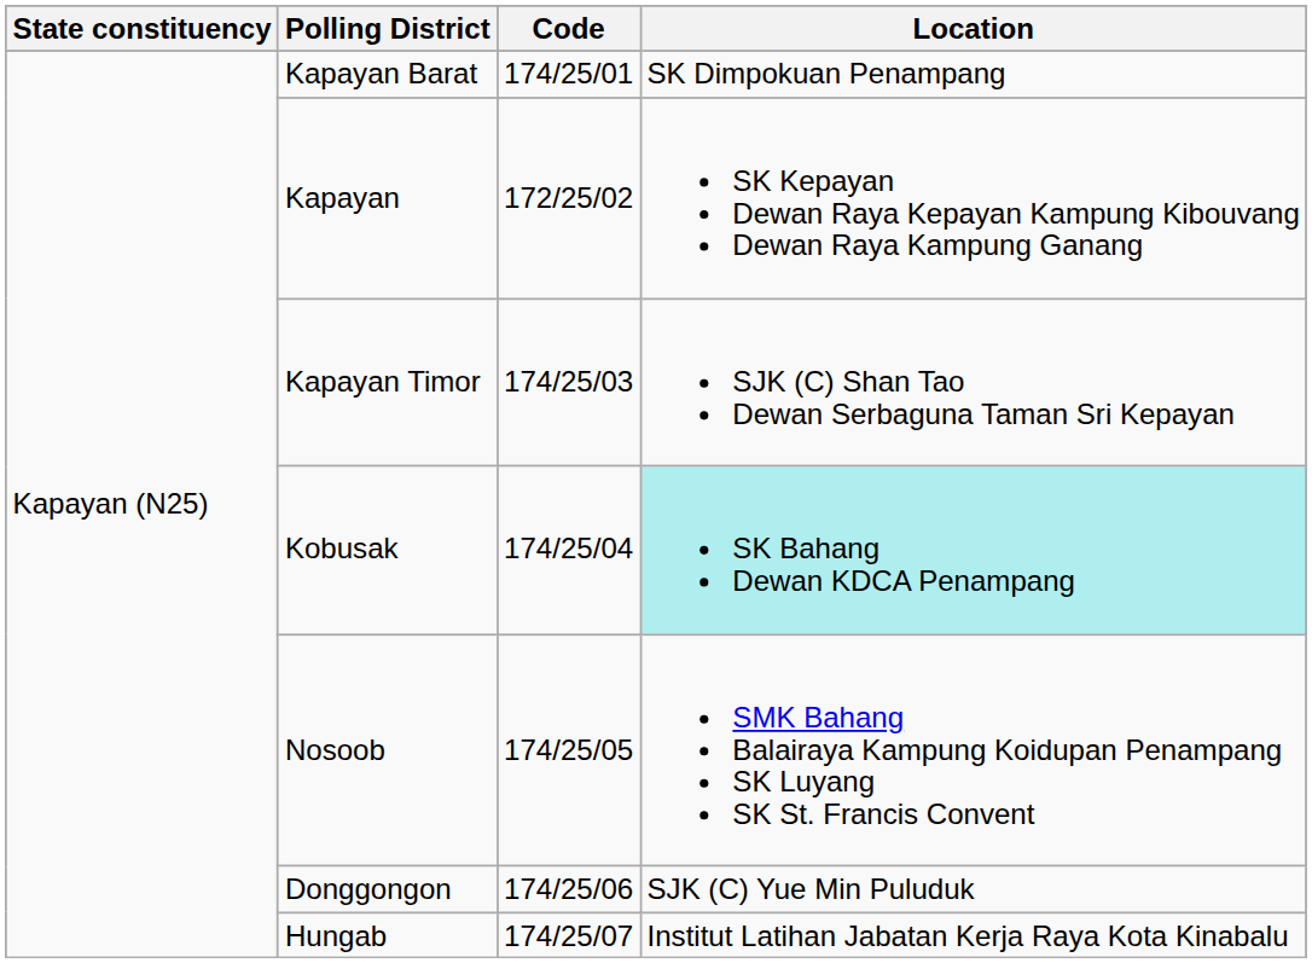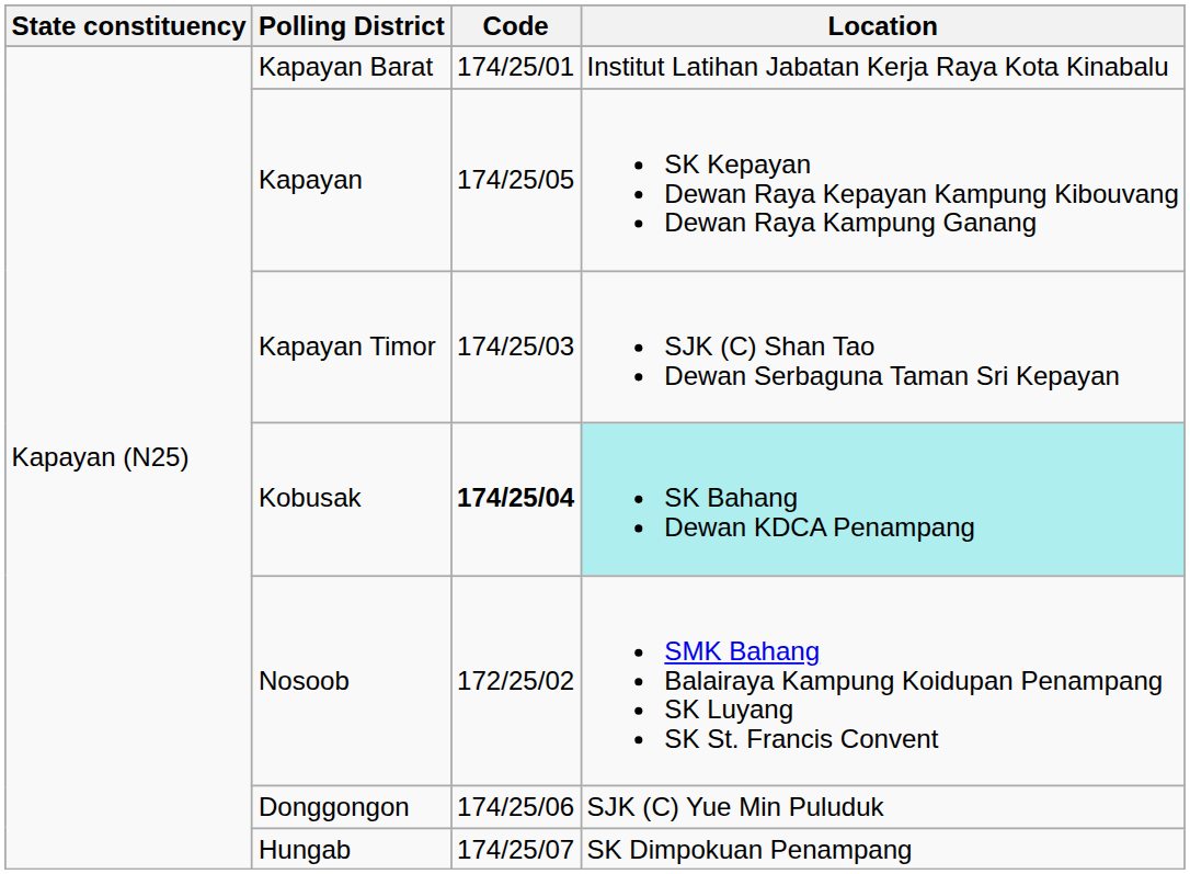 <table class="wikitable sortable mw-collapsible" style="white-space:nowrap;font-size:85%">
 <tr>
 <th>State constituency</th>
 <th>Polling District</th>
 <th>Code</th>
 <th>Location</th>
 </tr>
 <tr>
 <td rowspan="7">Kapayan (N25)</td>
 <td>Kapayan Barat</td>
 <td>174/25/01</td>
-<td>SK Dimpokuan Penampang</td>
+<td>Institut Latihan Jabatan Kerja Raya Kota Kinabalu</td>
 </tr>
 <tr>
 <td>Kapayan</td>
-<td>172/25/02</td>
+<td>174/25/05</td>
 <td><br><ul><li>SK Kepayan</li><li>Dewan Raya Kepayan Kampung Kibouvang</li><li>Dewan Raya Kampung Ganang</li></ul></td>
 </tr>
 <tr>
 <td>Kapayan Timor</td>
 <td>174/25/03</td>
 <td><br><ul><li>SJK (C) Shan Tao</li><li>Dewan Serbaguna Taman Sri Kepayan</li></ul></td>
 </tr>
 <tr>
 <td>Kobusak</td>
-<td>174/25/04</td>
+<td><strong>174/25/04</strong></td>
 <td style="background: paleturquoise;"><br><ul><li>SK Bahang</li><li>Dewan KDCA Penampang</li></ul></td>
 </tr>
 <tr>
 <td>Nosoob</td>
-<td>174/25/05</td>
+<td>172/25/02</td>
 <td><br><ul><li><a href='#'>SMK Bahang</a></li><li>Balairaya Kampung Koidupan Penampang</li><li>SK Luyang</li><li>SK St. Francis Convent</li></ul></td>
 </tr>
 <tr>
 <td>Donggongon</td>
 <td>174/25/06</td>
 <td>SJK (C) Yue Min Puluduk</td>
 </tr>
 <tr>
 <td>Hungab</td>
 <td>174/25/07</td>
-<td>Institut Latihan Jabatan Kerja Raya Kota Kinabalu</td>
+<td>SK Dimpokuan Penampang</td>
 </tr>
 </table>
